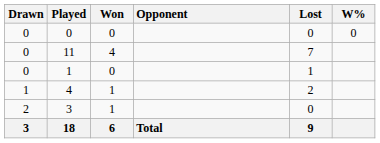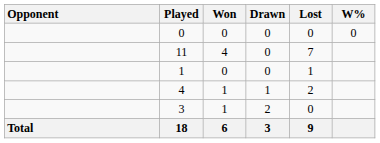 <table class="wikitable sortable" style="text-align:center;">
 <tr>
-<th style="width:50px;">Drawn</th>
+<th style="width:200px; text-align:left;">Opponent</th>
 <th style="width:50px;">Played</th>
 <th style="width:50px;">Won</th>
-<th style="width:200px; text-align:left;">Opponent</th>
+<th style="width:50px;">Drawn</th>
 <th style="width:50px;">Lost</th>
 <th style="width:50px;">W%</th>
 </tr>
 <tr>
+<td style="text-align:left;"><strong></strong></td>
 <td>0</td>
 <td>0</td>
 <td>0</td>
-<td style="text-align:left;"><strong></strong></td>
 <td>0</td>
 <td>0</td>
 </tr>
 <tr>
-<td>0</td>
+<td style="text-align:left;"><strong></strong></td>
 <td>11</td>
 <td>4</td>
-<td style="text-align:left;"><strong></strong></td>
+<td>0</td>
 <td>7</td>
 <td></td>
 </tr>
 <tr>
-<td>0</td>
+<td style="text-align:left;"><strong></strong></td>
 <td>1</td>
 <td>0</td>
-<td style="text-align:left;"><strong></strong></td>
+<td>0</td>
 <td>1</td>
 <td></td>
 </tr>
 <tr>
-<td>1</td>
+<td style="text-align:left;"><strong></strong></td>
 <td>4</td>
 <td>1</td>
-<td style="text-align:left;"><strong></strong></td>
+<td>1</td>
 <td>2</td>
 <td></td>
 </tr>
 <tr>
-<td>2</td>
+<td style="text-align:left;"><strong></strong></td>
 <td>3</td>
 <td>1</td>
-<td style="text-align:left;"><strong></strong></td>
+<td>2</td>
 <td>0</td>
 <td></td>
 </tr>
 <tr>
-<th>3</th>
+<th style="text-align:left;"><strong>Total</strong></th>
 <th>18</th>
 <th>6</th>
-<th style="text-align:left;"><strong>Total</strong></th>
+<th>3</th>
 <th>9</th>
 <th></th>
 </tr>
 </table>
